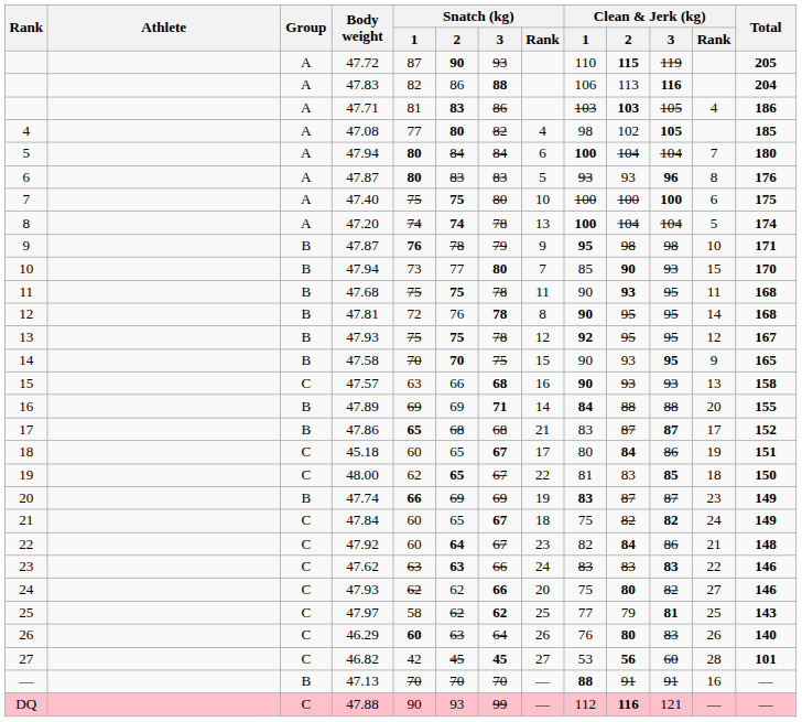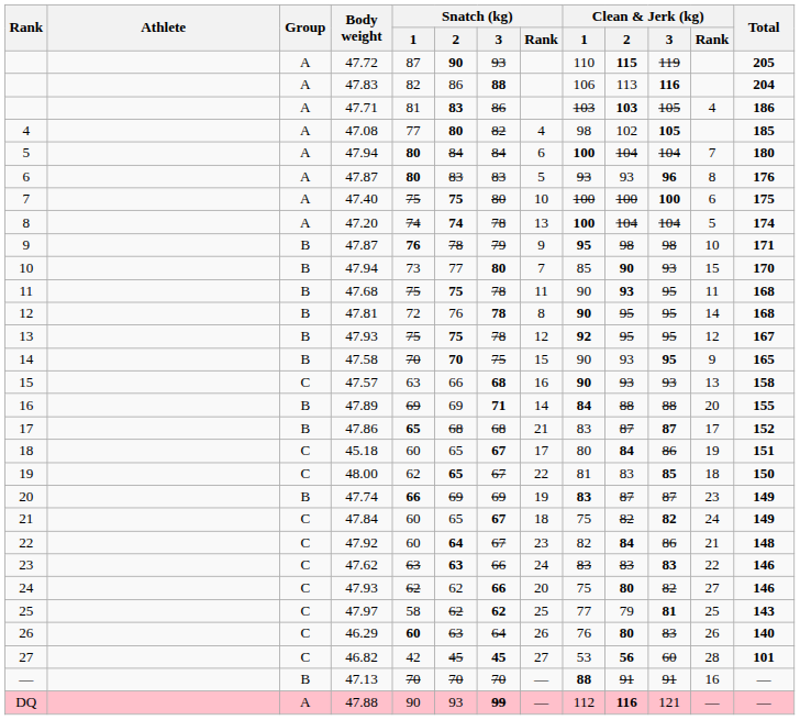 <table class = "wikitable" style="text-align:center;">
 <tr>
 <th rowspan=2 width=40>Rank</th>
 <th rowspan=2 width=250>Athlete</th>
 <th rowspan=2 width=50>Group</th>
 <th rowspan=2 width=60>Body weight</th>
 <th colspan=4>Snatch (kg)</th>
 <th colspan=4>Clean & Jerk (kg)</th>
 <th rowspan=2 width=60>Total</th>
 </tr>
 <tr>
 <th width=40>1</th>
 <th width=40>2</th>
 <th width=40>3</th>
 <th width=40>Rank</th>
 <th width=40>1</th>
 <th width=40>2</th>
 <th width=40>3</th>
 <th width=40>Rank</th>
 </tr>
 <tr>
 <td></td>
 <td align=left></td>
 <td>A</td>
 <td>47.72</td>
 <td>87</td>
 <td><strong>90</strong></td>
 <td><s>93</s></td>
 <td></td>
 <td>110</td>
 <td><strong>115</strong></td>
 <td><s>119</s></td>
 <td></td>
 <td><strong>205</strong></td>
 </tr>
 <tr>
 <td></td>
 <td align=left></td>
 <td>A</td>
 <td>47.83</td>
 <td>82</td>
 <td>86</td>
 <td><strong>88</strong></td>
 <td></td>
 <td>106</td>
 <td>113</td>
 <td><strong>116</strong></td>
 <td></td>
 <td><strong>204</strong></td>
 </tr>
 <tr>
 <td></td>
 <td align=left></td>
 <td>A</td>
 <td>47.71</td>
 <td>81</td>
 <td><strong>83</strong></td>
 <td><s>86</s></td>
 <td></td>
 <td><s>103</s></td>
 <td><strong>103</strong></td>
 <td><s>105</s></td>
 <td>4</td>
 <td><strong>186</strong></td>
 </tr>
 <tr>
 <td>4</td>
 <td align=left></td>
 <td>A</td>
 <td>47.08</td>
 <td>77</td>
 <td><strong>80</strong></td>
 <td><s>82</s></td>
 <td>4</td>
 <td>98</td>
 <td>102</td>
 <td><strong>105</strong></td>
 <td></td>
 <td><strong>185</strong></td>
 </tr>
 <tr>
 <td>5</td>
 <td align=left></td>
 <td>A</td>
 <td>47.94</td>
 <td><strong>80</strong></td>
 <td><s>84</s></td>
 <td><s>84</s></td>
 <td>6</td>
 <td><strong>100</strong></td>
 <td><s>104</s></td>
 <td><s>104</s></td>
 <td>7</td>
 <td><strong>180</strong></td>
 </tr>
 <tr>
 <td>6</td>
 <td align=left></td>
 <td>A</td>
 <td>47.87</td>
 <td><strong>80</strong></td>
 <td><s>83</s></td>
 <td><s>83</s></td>
 <td>5</td>
 <td><s>93</s></td>
 <td>93</td>
 <td><strong>96</strong></td>
 <td>8</td>
 <td><strong>176</strong></td>
 </tr>
 <tr>
 <td>7</td>
 <td align=left></td>
 <td>A</td>
 <td>47.40</td>
 <td><s>75</s></td>
 <td><strong>75</strong></td>
 <td><s>80</s></td>
 <td>10</td>
 <td><s>100</s></td>
 <td><s>100</s></td>
 <td><strong>100</strong></td>
 <td>6</td>
 <td><strong>175</strong></td>
 </tr>
 <tr>
 <td>8</td>
 <td align=left></td>
 <td>A</td>
 <td>47.20</td>
 <td><s>74</s></td>
 <td><strong>74</strong></td>
 <td><s>78</s></td>
 <td>13</td>
 <td><strong>100</strong></td>
 <td><s>104</s></td>
 <td><s>104</s></td>
 <td>5</td>
 <td><strong>174</strong></td>
 </tr>
 <tr>
 <td>9</td>
 <td align=left></td>
 <td>B</td>
 <td>47.87</td>
 <td><strong>76</strong></td>
 <td><s>78</s></td>
 <td><s>79</s></td>
 <td>9</td>
 <td><strong>95</strong></td>
 <td><s>98</s></td>
 <td><s>98</s></td>
 <td>10</td>
 <td><strong>171</strong></td>
 </tr>
 <tr>
 <td>10</td>
 <td align=left></td>
 <td>B</td>
 <td>47.94</td>
 <td>73</td>
 <td>77</td>
 <td><strong>80</strong></td>
 <td>7</td>
 <td>85</td>
 <td><strong>90</strong></td>
 <td><s>93</s></td>
 <td>15</td>
 <td><strong>170</strong></td>
 </tr>
 <tr>
 <td>11</td>
 <td align=left></td>
 <td>B</td>
 <td>47.68</td>
 <td><s>75</s></td>
 <td><strong>75</strong></td>
 <td><s>78</s></td>
 <td>11</td>
 <td>90</td>
 <td><strong>93</strong></td>
 <td><s>95</s></td>
 <td>11</td>
 <td><strong>168</strong></td>
 </tr>
 <tr>
 <td>12</td>
 <td align=left></td>
 <td>B</td>
 <td>47.81</td>
 <td>72</td>
 <td>76</td>
 <td><strong>78</strong></td>
 <td>8</td>
 <td><strong>90</strong></td>
 <td><s>95</s></td>
 <td><s>95</s></td>
 <td>14</td>
 <td><strong>168</strong></td>
 </tr>
 <tr>
 <td>13</td>
 <td align=left></td>
 <td>B</td>
 <td>47.93</td>
 <td><s>75</s></td>
 <td><strong>75</strong></td>
 <td><s>78</s></td>
 <td>12</td>
 <td><strong>92</strong></td>
 <td><s>95</s></td>
 <td><s>95</s></td>
 <td>12</td>
 <td><strong>167</strong></td>
 </tr>
 <tr>
 <td>14</td>
 <td align=left></td>
 <td>B</td>
 <td>47.58</td>
 <td><s>70</s></td>
 <td><strong>70</strong></td>
 <td><s>75</s></td>
 <td>15</td>
 <td>90</td>
 <td>93</td>
 <td><strong>95</strong></td>
 <td>9</td>
 <td><strong>165</strong></td>
 </tr>
 <tr>
 <td>15</td>
 <td align=left></td>
 <td>C</td>
 <td>47.57</td>
 <td>63</td>
 <td>66</td>
 <td><strong>68</strong></td>
 <td>16</td>
 <td><strong>90</strong></td>
 <td><s>93</s></td>
 <td><s>93</s></td>
 <td>13</td>
 <td><strong>158</strong></td>
 </tr>
 <tr>
 <td>16</td>
 <td align=left></td>
 <td>B</td>
 <td>47.89</td>
 <td><s>69</s></td>
 <td>69</td>
 <td><strong>71</strong></td>
 <td>14</td>
 <td><strong>84</strong></td>
 <td><s>88</s></td>
 <td><s>88</s></td>
 <td>20</td>
 <td><strong>155</strong></td>
 </tr>
 <tr>
 <td>17</td>
 <td align=left></td>
 <td>B</td>
 <td>47.86</td>
 <td><strong>65</strong></td>
 <td><s>68</s></td>
 <td><s>68</s></td>
 <td>21</td>
 <td>83</td>
 <td><s>87</s></td>
 <td><strong>87</strong></td>
 <td>17</td>
 <td><strong>152</strong></td>
 </tr>
 <tr>
 <td>18</td>
 <td align=left></td>
 <td>C</td>
 <td>45.18</td>
 <td>60</td>
 <td>65</td>
 <td><strong>67</strong></td>
 <td>17</td>
 <td>80</td>
 <td><strong>84</strong></td>
 <td><s>86</s></td>
 <td>19</td>
 <td><strong>151</strong></td>
 </tr>
 <tr>
 <td>19</td>
 <td align=left></td>
 <td>C</td>
 <td>48.00</td>
 <td>62</td>
 <td><strong>65</strong></td>
 <td><s>67</s></td>
 <td>22</td>
 <td>81</td>
 <td>83</td>
 <td><strong>85</strong></td>
 <td>18</td>
 <td><strong>150</strong></td>
 </tr>
 <tr>
 <td>20</td>
 <td align=left></td>
 <td>B</td>
 <td>47.74</td>
 <td><strong>66</strong></td>
 <td><s>69</s></td>
 <td><s>69</s></td>
 <td>19</td>
 <td><strong>83</strong></td>
 <td><s>87</s></td>
 <td><s>87</s></td>
 <td>23</td>
 <td><strong>149</strong></td>
 </tr>
 <tr>
 <td>21</td>
 <td align=left></td>
 <td>C</td>
 <td>47.84</td>
 <td>60</td>
 <td>65</td>
 <td><strong>67</strong></td>
 <td>18</td>
 <td>75</td>
 <td><s>82</s></td>
 <td><strong>82</strong></td>
 <td>24</td>
 <td><strong>149</strong></td>
 </tr>
 <tr>
 <td>22</td>
 <td align=left></td>
 <td>C</td>
 <td>47.92</td>
 <td>60</td>
 <td><strong>64</strong></td>
 <td><s>67</s></td>
 <td>23</td>
 <td>82</td>
 <td><strong>84</strong></td>
 <td><s>86</s></td>
 <td>21</td>
 <td><strong>148</strong></td>
 </tr>
 <tr>
 <td>23</td>
 <td align=left></td>
 <td>C</td>
 <td>47.62</td>
 <td><s>63</s></td>
 <td><strong>63</strong></td>
 <td><s>66</s></td>
 <td>24</td>
 <td><s>83</s></td>
 <td><s>83</s></td>
 <td><strong>83</strong></td>
 <td>22</td>
 <td><strong>146</strong></td>
 </tr>
 <tr>
 <td>24</td>
 <td align=left></td>
 <td>C</td>
 <td>47.93</td>
 <td><s>62</s></td>
 <td>62</td>
 <td><strong>66</strong></td>
 <td>20</td>
 <td>75</td>
 <td><strong>80</strong></td>
 <td><s>82</s></td>
 <td>27</td>
 <td><strong>146</strong></td>
 </tr>
 <tr>
 <td>25</td>
 <td align=left></td>
 <td>C</td>
 <td>47.97</td>
 <td>58</td>
 <td><s>62</s></td>
 <td><strong>62</strong></td>
 <td>25</td>
 <td>77</td>
 <td>79</td>
 <td><strong>81</strong></td>
 <td>25</td>
 <td><strong>143</strong></td>
 </tr>
 <tr>
 <td>26</td>
 <td align=left></td>
 <td>C</td>
 <td>46.29</td>
 <td><strong>60</strong></td>
 <td><s>63</s></td>
 <td><s>64</s></td>
 <td>26</td>
 <td>76</td>
 <td><strong>80</strong></td>
 <td><s>83</s></td>
 <td>26</td>
 <td><strong>140</strong></td>
 </tr>
 <tr>
 <td>27</td>
 <td align=left></td>
 <td>C</td>
 <td>46.82</td>
 <td>42</td>
 <td><s>45</s></td>
 <td><strong>45</strong></td>
 <td>27</td>
 <td>53</td>
 <td><strong>56</strong></td>
 <td><s>60</s></td>
 <td>28</td>
 <td><strong>101</strong></td>
 </tr>
 <tr>
 <td>—</td>
 <td align=left></td>
 <td>B</td>
 <td>47.13</td>
 <td><s>70</s></td>
 <td><s>70</s></td>
 <td><s>70</s></td>
 <td>—</td>
 <td><strong>88</strong></td>
 <td><s>91</s></td>
 <td><s>91</s></td>
 <td>16</td>
 <td>—</td>
 </tr>
 <tr bgcolor=pink>
 <td>DQ</td>
 <td align=left></td>
-<td>C</td>
+<td>A</td>
 <td>47.88</td>
 <td>90</td>
 <td>93</td>
-<td><s>99</s></td>
+<td><strong><s>99</s></strong></td>
 <td>—</td>
 <td>112</td>
 <td><strong>116</strong></td>
 <td>121</td>
 <td>—</td>
 <td>—</td>
 </tr>
 </table>
